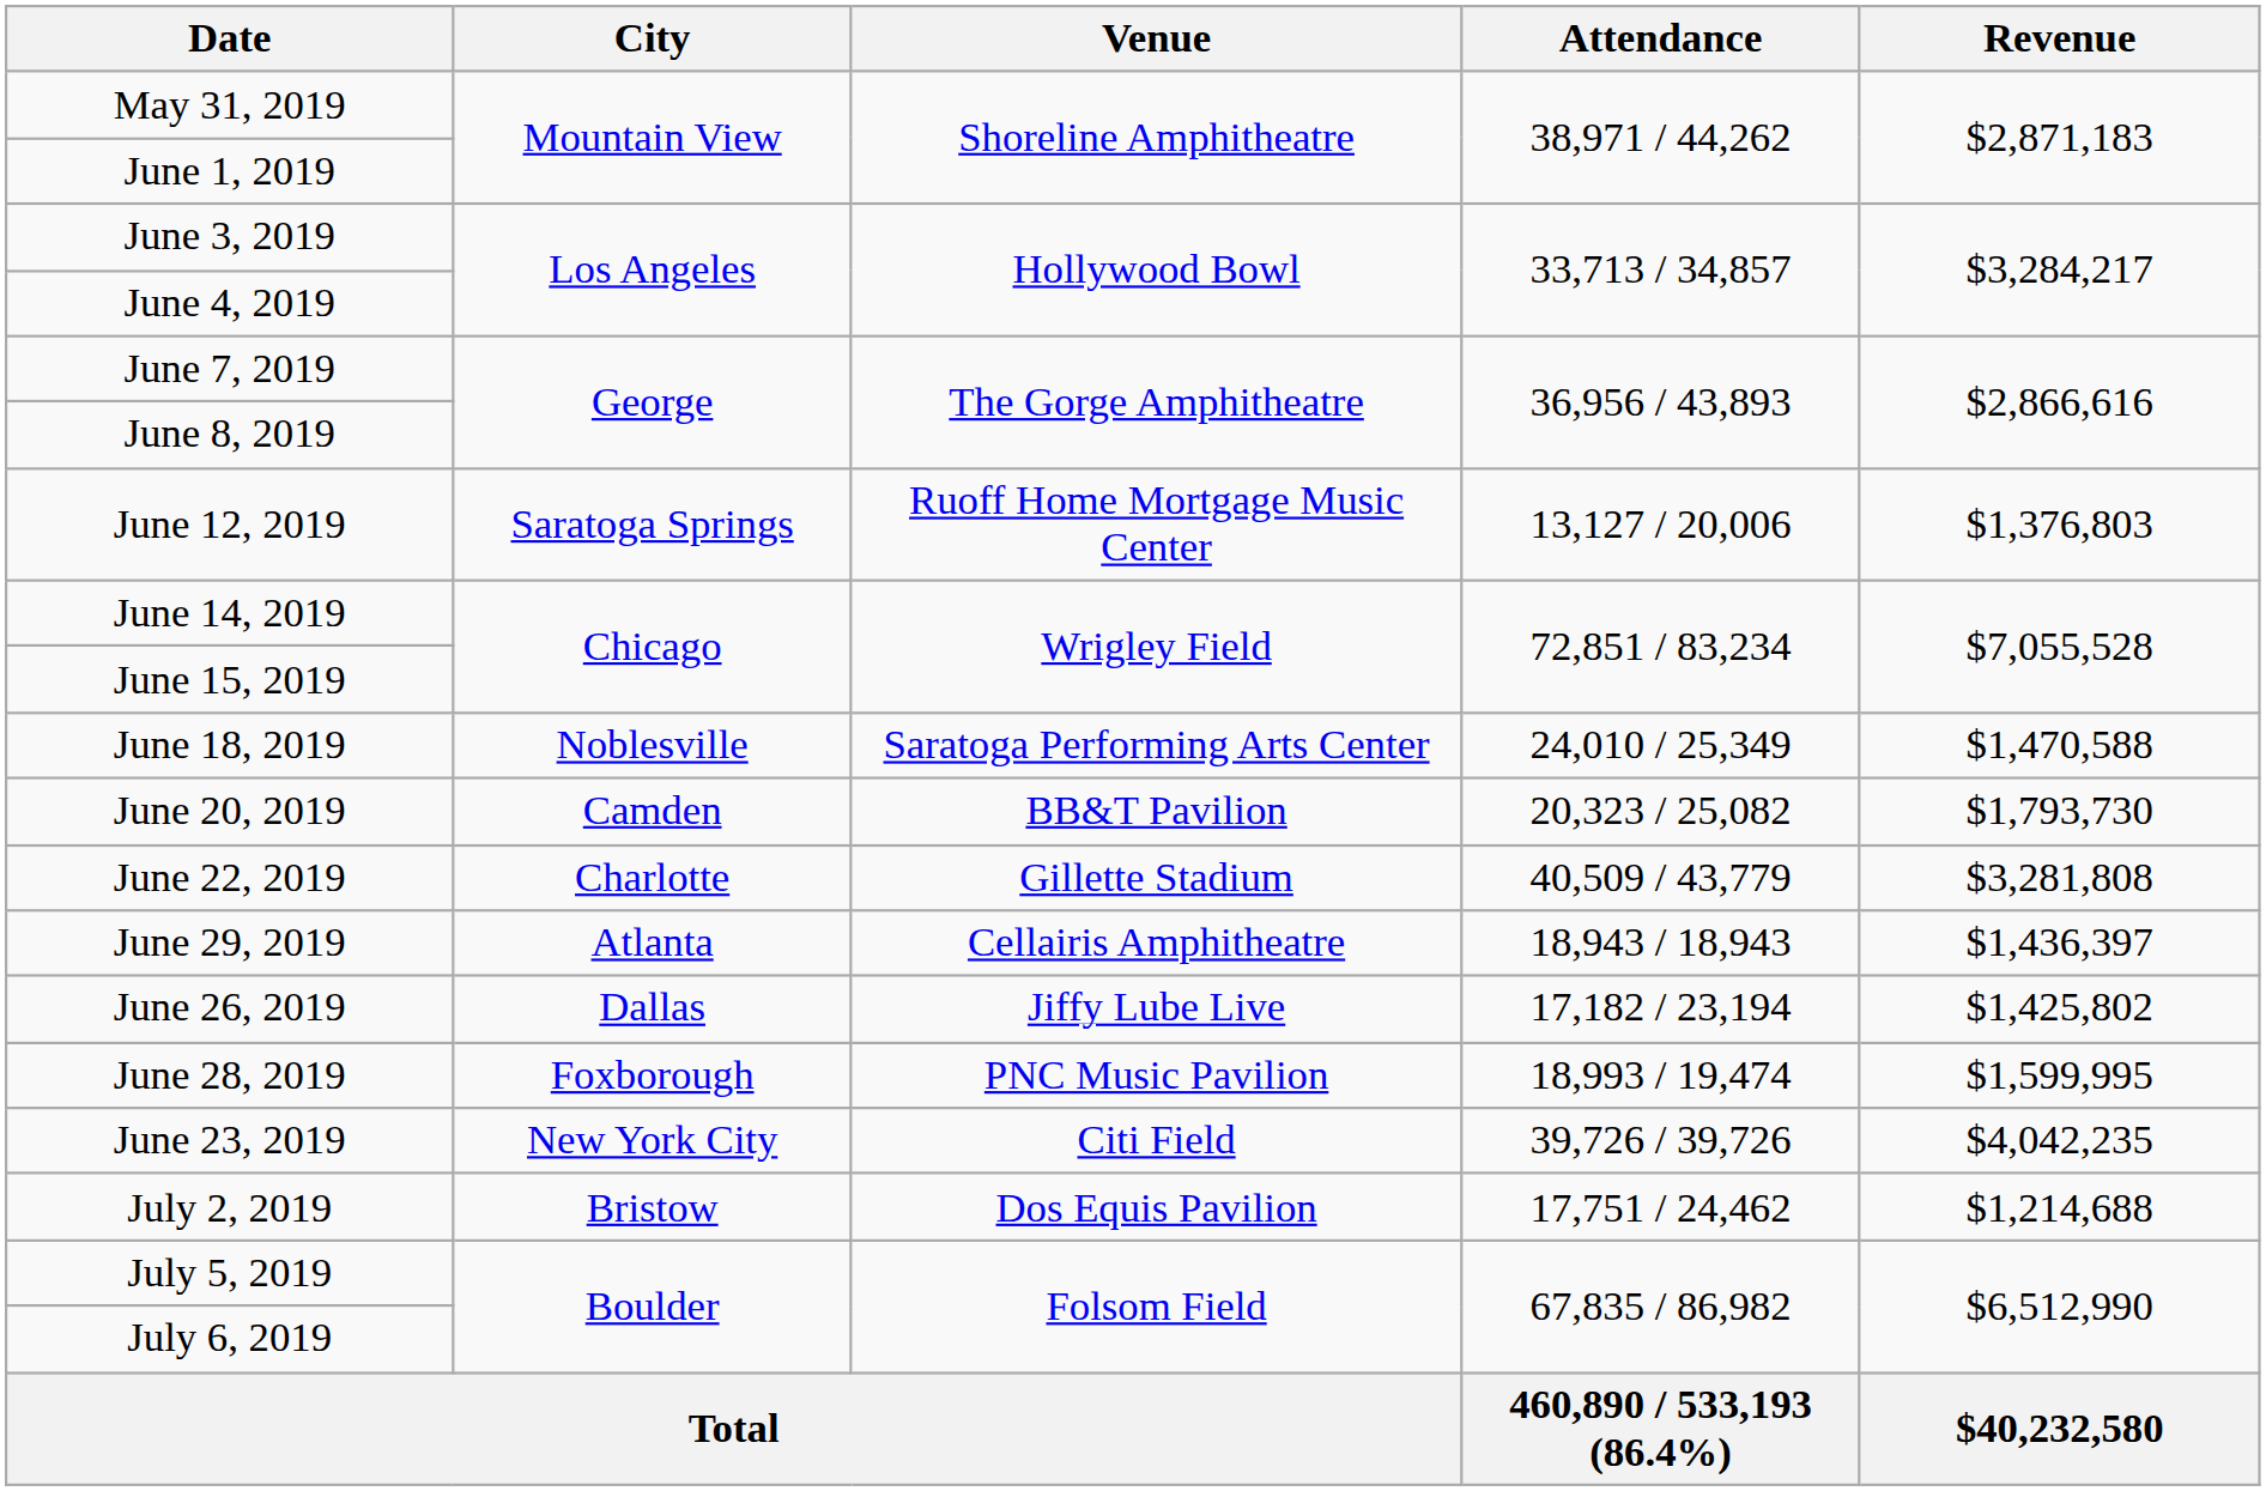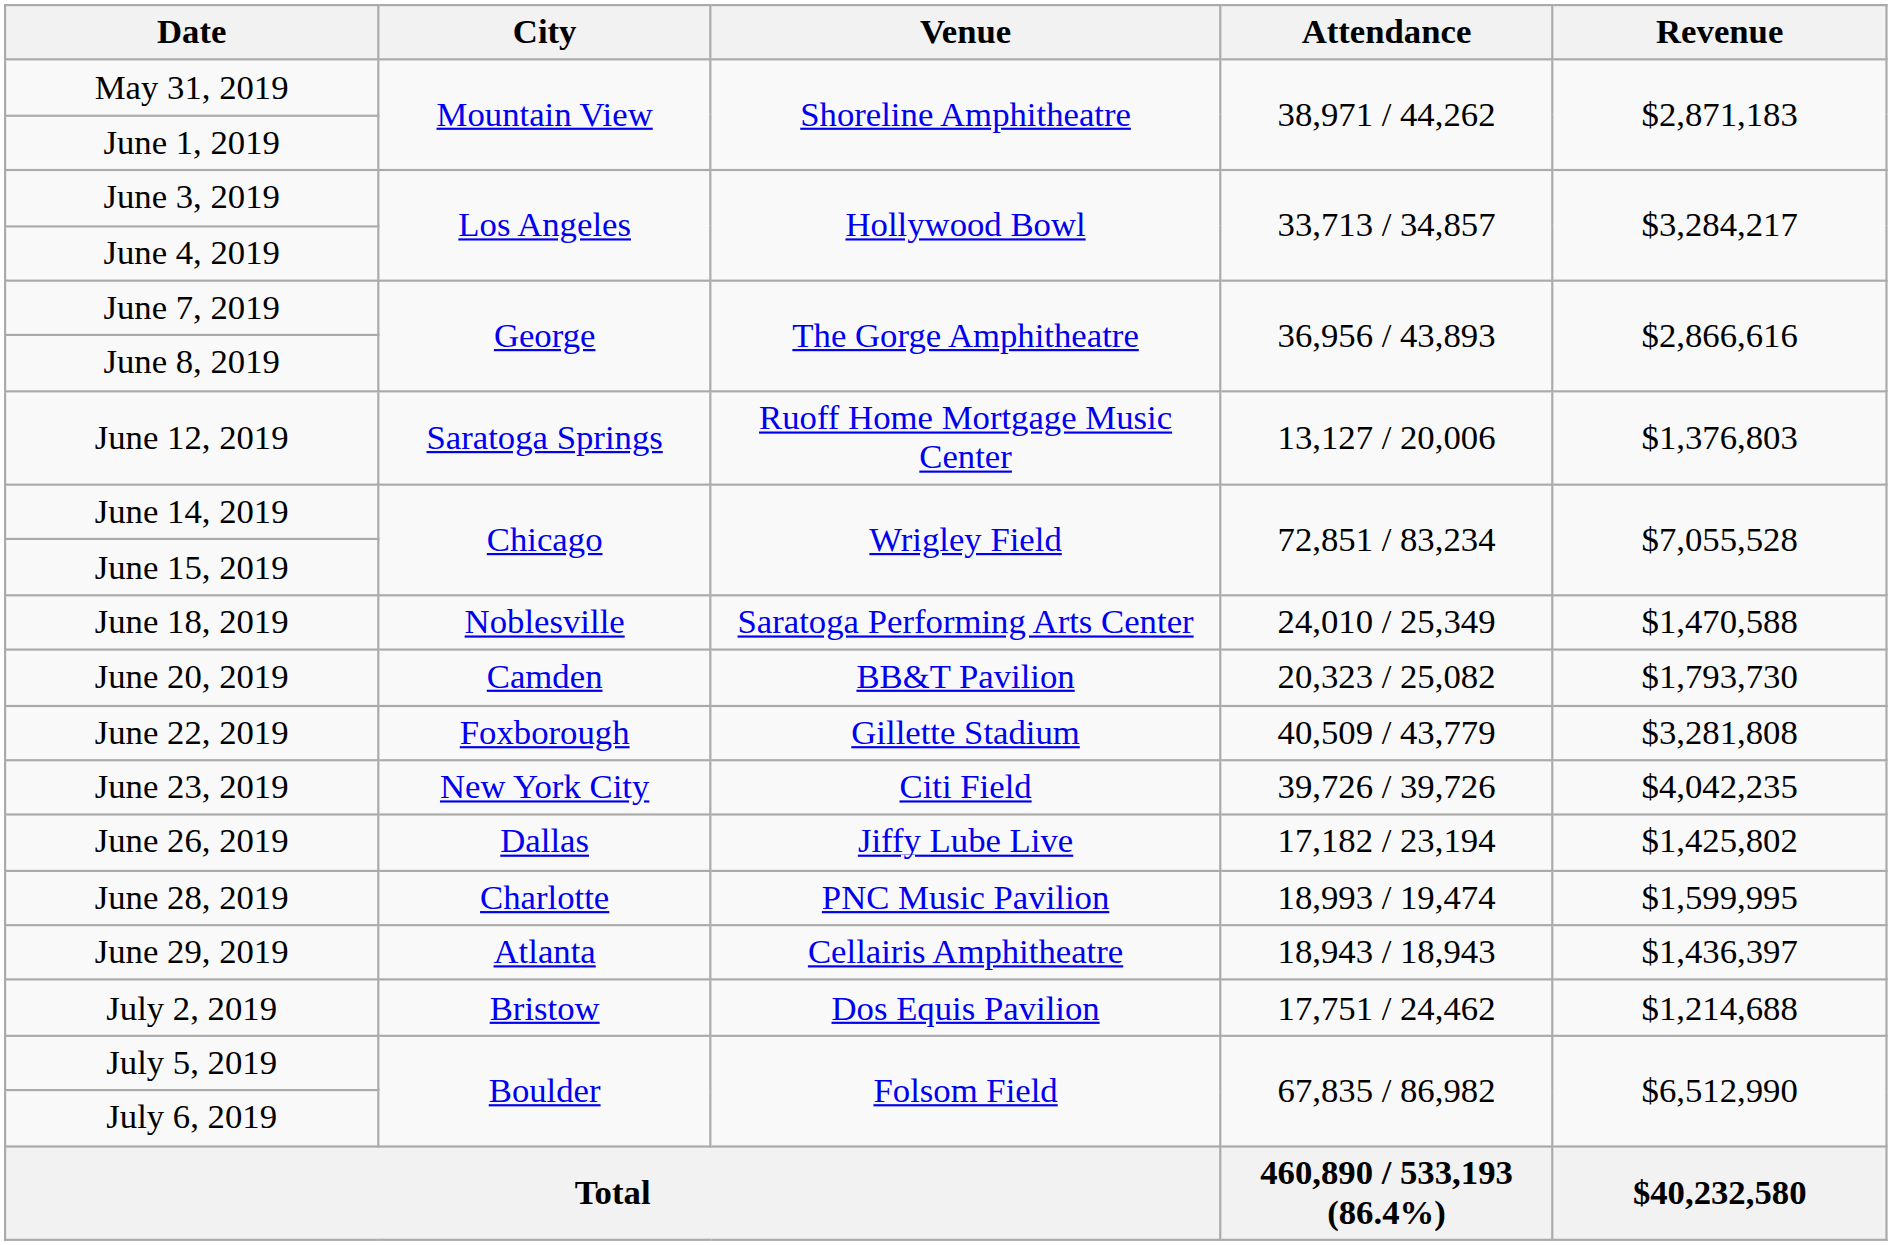 <table class="wikitable" style="text-align:center;">
 <tr>
 <th scope="col" style="width:12em;">Date</th>
 <th scope="col" style="width:10em;">City</th>
 <th scope="col" style="width:16em;">Venue</th>
 <th scope="col" style="width:10em;">Attendance</th>
 <th scope="col" style="width:10em;">Revenue</th>
 </tr>
 <tr>
 <td>May 31, 2019</td>
 <td rowspan="2"><a href='#'>Mountain View</a></td>
 <td rowspan="2"><a href='#'>Shoreline Amphitheatre</a></td>
 <td rowspan="2">38,971 / 44,262</td>
 <td rowspan="2">$2,871,183</td>
 </tr>
 <tr>
 <td>June 1, 2019</td>
 </tr>
 <tr>
 <td>June 3, 2019</td>
 <td rowspan="2"><a href='#'>Los Angeles</a></td>
 <td rowspan="2"><a href='#'>Hollywood Bowl</a></td>
 <td rowspan="2">33,713 / 34,857</td>
 <td rowspan="2">$3,284,217</td>
 </tr>
 <tr>
 <td>June 4, 2019</td>
 </tr>
 <tr>
 <td>June 7, 2019</td>
 <td rowspan="2"><a href='#'>George</a></td>
 <td rowspan="2"><a href='#'>The Gorge Amphitheatre</a></td>
 <td rowspan="2">36,956 / 43,893</td>
 <td rowspan="2">$2,866,616</td>
 </tr>
 <tr>
 <td>June 8, 2019</td>
 </tr>
 <tr>
 <td>June 12, 2019</td>
 <td><a href='#'>Saratoga Springs</a></td>
 <td><a href='#'>Ruoff Home Mortgage Music Center</a></td>
 <td>13,127 / 20,006</td>
 <td>$1,376,803</td>
 </tr>
 <tr>
 <td>June 14, 2019</td>
 <td rowspan="2"><a href='#'>Chicago</a></td>
 <td rowspan="2"><a href='#'>Wrigley Field</a></td>
 <td rowspan="2">72,851 / 83,234</td>
 <td rowspan="2">$7,055,528</td>
 </tr>
 <tr>
 <td>June 15, 2019</td>
 </tr>
 <tr>
 <td>June 18, 2019</td>
 <td><a href='#'>Noblesville</a></td>
 <td><a href='#'>Saratoga Performing Arts Center</a></td>
 <td>24,010 / 25,349</td>
 <td>$1,470,588</td>
 </tr>
 <tr>
 <td>June 20, 2019</td>
 <td><a href='#'>Camden</a></td>
 <td><a href='#'>BB&T Pavilion</a></td>
 <td>20,323 / 25,082</td>
 <td>$1,793,730</td>
 </tr>
 <tr>
 <td>June 22, 2019</td>
-<td><a href='#'>Charlotte</a></td>
+<td><a href='#'>Foxborough</a></td>
 <td><a href='#'>Gillette Stadium</a></td>
 <td>40,509 / 43,779</td>
 <td>$3,281,808</td>
 </tr>
 <tr>
-<td>June 29, 2019</td>
-<td><a href='#'>Atlanta</a></td>
-<td><a href='#'>Cellairis Amphitheatre</a></td>
-<td>18,943 / 18,943</td>
-<td>$1,436,397</td>
+<td>June 23, 2019</td>
+<td><a href='#'>New York City</a></td>
+<td><a href='#'>Citi Field</a></td>
+<td>39,726 / 39,726</td>
+<td>$4,042,235</td>
 </tr>
 <tr>
 <td>June 26, 2019</td>
 <td><a href='#'>Dallas</a></td>
 <td><a href='#'>Jiffy Lube Live</a></td>
 <td>17,182 / 23,194</td>
 <td>$1,425,802</td>
 </tr>
 <tr>
 <td>June 28, 2019</td>
-<td><a href='#'>Foxborough</a></td>
+<td><a href='#'>Charlotte</a></td>
 <td><a href='#'>PNC Music Pavilion</a></td>
 <td>18,993 / 19,474</td>
 <td>$1,599,995</td>
 </tr>
 <tr>
-<td>June 23, 2019</td>
-<td><a href='#'>New York City</a></td>
-<td><a href='#'>Citi Field</a></td>
-<td>39,726 / 39,726</td>
-<td>$4,042,235</td>
+<td>June 29, 2019</td>
+<td><a href='#'>Atlanta</a></td>
+<td><a href='#'>Cellairis Amphitheatre</a></td>
+<td>18,943 / 18,943</td>
+<td>$1,436,397</td>
 </tr>
 <tr>
 <td>July 2, 2019</td>
 <td><a href='#'>Bristow</a></td>
 <td><a href='#'>Dos Equis Pavilion</a></td>
 <td>17,751 / 24,462</td>
 <td>$1,214,688</td>
 </tr>
 <tr>
 <td>July 5, 2019</td>
 <td rowspan="2"><a href='#'>Boulder</a></td>
 <td rowspan="2"><a href='#'>Folsom Field</a></td>
 <td rowspan="2">67,835 / 86,982</td>
 <td rowspan="2">$6,512,990</td>
 </tr>
 <tr>
 <td>July 6, 2019</td>
 </tr>
 <tr>
 <th colspan="3">Total</th>
 <th>460,890 / 533,193 (86.4%)</th>
 <th>$40,232,580</th>
 </tr>
 </table>
